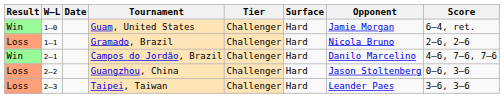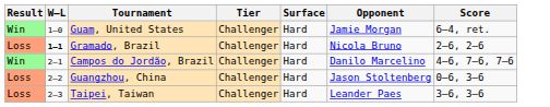 <table class="sortable wikitable">
 <tr>
 <th>Result</th>
 <th class="unsortable">W–L</th>
-<th>Date</th>
 <th>Tournament</th>
 <th>Tier</th>
 <th>Surface</th>
 <th>Opponent</th>
 <th class="unsortable">Score</th>
 </tr>
 <tr>
 <td style="background:#98fb98;">Win</td>
 <td><small>1–0</small></td>
-<td></td>
 <td style="background:moccasin;"><a href='#'>Guam</a>, United States</td>
 <td style="background:moccasin;">Challenger</td>
 <td>Hard</td>
 <td> <a href='#'>Jamie Morgan</a></td>
 <td>6–4, ret.</td>
 </tr>
 <tr>
 <td style="background:#ffa07a;">Loss</td>
-<td><small>1–1</small></td>
-<td></td>
+<td><strong><small>1–1</small></strong></td>
 <td style="background:moccasin;"><a href='#'>Gramado</a>, Brazil</td>
 <td style="background:moccasin;">Challenger</td>
 <td>Hard</td>
 <td> <a href='#'>Nicola Bruno</a></td>
 <td>2–6, 2–6</td>
 </tr>
 <tr>
 <td style="background:#98fb98;">Win</td>
 <td><small>2–1</small></td>
-<td></td>
 <td style="background:moccasin;"><a href='#'>Campos do Jordão</a>, Brazil</td>
 <td style="background:moccasin;">Challenger</td>
 <td>Hard</td>
 <td> <a href='#'>Danilo Marcelino</a></td>
 <td>4–6, 7–6, 7–6</td>
 </tr>
 <tr>
 <td style="background:#ffa07a;">Loss</td>
 <td><small>2–2</small></td>
-<td></td>
 <td style="background:moccasin;"><a href='#'>Guangzhou</a>, China</td>
 <td style="background:moccasin;">Challenger</td>
 <td>Hard</td>
 <td> <a href='#'>Jason Stoltenberg</a></td>
 <td>0–6, 3–6</td>
 </tr>
 <tr>
 <td style="background:#ffa07a;">Loss</td>
 <td><small>2–3</small></td>
-<td></td>
 <td style="background:moccasin;"><a href='#'>Taipei</a>, Taiwan</td>
 <td style="background:moccasin;">Challenger</td>
 <td>Hard</td>
 <td> <a href='#'>Leander Paes</a></td>
 <td>3–6, 3–6</td>
 </tr>
 </table>
